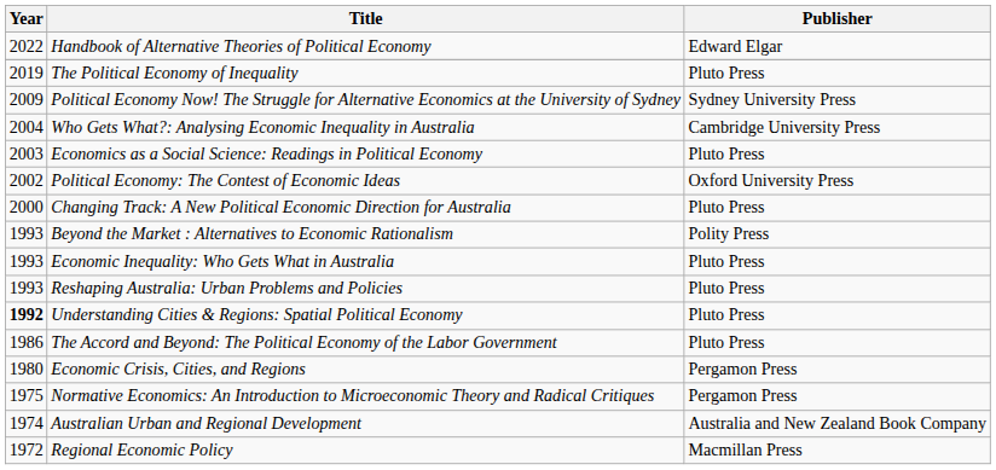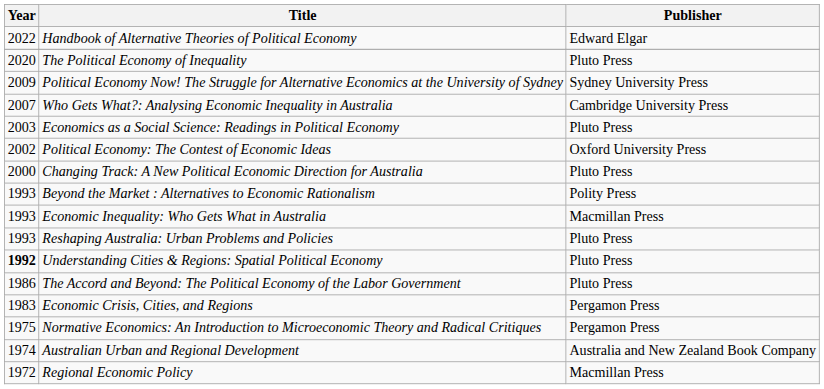 <table class="wikitable sortable">
 <tr>
 <th>Year</th>
 <th>Title</th>
 <th>Publisher</th>
 </tr>
 <tr>
 <td style="text-align:center;">2022</td>
 <td><em>Handbook of Alternative Theories of Political Economy</em> </td>
 <td>Edward Elgar</td>
 </tr>
 <tr>
 </tr>
 <tr>
-<td style="text-align:center;">2019</td>
+<td style="text-align:center;">2020</td>
 <td><em>The Political Economy of Inequality</em></td>
 <td>Pluto Press</td>
 </tr>
 <tr>
 <td style="text-align:center;">2009</td>
 <td><em>Political Economy Now! The Struggle for Alternative Economics at the University of Sydney</em> </td>
 <td>Sydney University  Press</td>
 </tr>
 <tr>
-<td style="text-align:center;">2004</td>
+<td style="text-align:center;">2007</td>
 <td><em>Who Gets What?: Analysing Economic Inequality in Australia</em> </td>
 <td>Cambridge University Press</td>
 </tr>
 <tr>
 <td style="text-align:center;">2003</td>
 <td><em>Economics as a Social Science: Readings in Political Economy</em> </td>
 <td>Pluto Press</td>
 </tr>
 <tr>
 <td style="text-align:center;">2002</td>
 <td><em>Political Economy: The Contest of Economic Ideas</em> </td>
 <td>Oxford University Press</td>
 </tr>
 <tr>
 <td style="text-align:center;">2000</td>
 <td><em>Changing Track: A New Political Economic Direction for Australia</em></td>
 <td>Pluto Press</td>
 </tr>
 <tr>
 <td style="text-align:center;">1993</td>
 <td><em>Beyond the Market : Alternatives to Economic Rationalism</em> </td>
 <td>Polity Press</td>
 </tr>
 <tr>
 <td style="text-align:center;">1993</td>
 <td><em>Economic Inequality: Who Gets What in Australia</em></td>
-<td>Pluto Press</td>
+<td>Macmillan Press</td>
 </tr>
 <tr>
 <td style="text-align:center;">1993</td>
 <td><em>Reshaping Australia: Urban Problems and Policies</em></td>
 <td>Pluto Press</td>
 </tr>
 <tr>
 <td style="text-align:center;"><strong>1992</strong></td>
 <td><em>Understanding Cities & Regions: Spatial Political Economy</em></td>
 <td>Pluto Press</td>
 </tr>
 <tr>
 <td style="text-align:center;">1986</td>
 <td><em>The Accord and Beyond: The Political Economy of the Labor Government</em></td>
 <td>Pluto Press</td>
 </tr>
 <tr>
-<td style="text-align:center;">1980</td>
+<td style="text-align:center;">1983</td>
 <td><em>Economic Crisis, Cities, and Regions</em></td>
 <td>Pergamon Press</td>
 </tr>
 <tr>
 <td style="text-align:center;">1975</td>
 <td><em>Normative Economics: An Introduction to Microeconomic Theory and Radical Critiques</em></td>
 <td>Pergamon Press</td>
 </tr>
 <tr>
 <td style="text-align:center;">1974</td>
 <td><em>Australian Urban and Regional Development</em></td>
 <td>Australia and New Zealand Book Company</td>
 </tr>
 <tr>
 <td style="text-align:center;">1972</td>
 <td><em>Regional Economic Policy</em></td>
 <td>Macmillan Press</td>
 </tr>
 </table>
